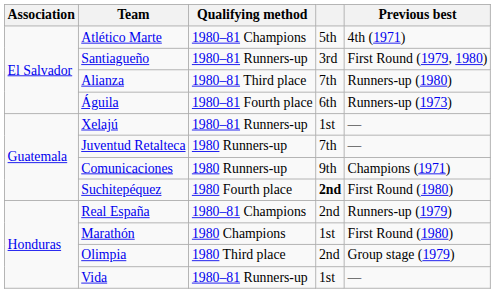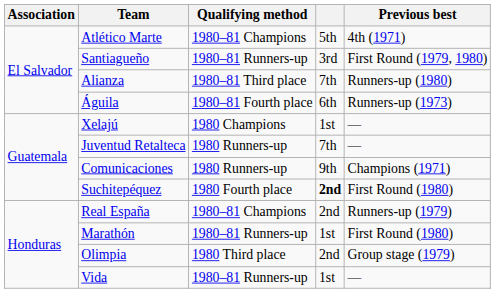 <table class="wikitable">
 <tr>
 <th>Association</th>
 <th>Team</th>
 <th>Qualifying method</th>
 <th></th>
 <th>Previous best</th>
 </tr>
 <tr>
 <td rowspan=4> <a href='#'>El Salvador</a></td>
 <td><a href='#'>Atlético Marte</a></td>
 <td><a href='#'>1980–81</a> Champions</td>
 <td>5th</td>
 <td>4th (<a href='#'>1971</a>)</td>
 </tr>
 <tr>
 <td><a href='#'>Santiagueño</a></td>
 <td><a href='#'>1980–81</a> Runners-up</td>
 <td>3rd</td>
 <td>First Round (<a href='#'>1979</a>, <a href='#'>1980</a>)</td>
 </tr>
 <tr>
 <td><a href='#'>Alianza</a></td>
 <td><a href='#'>1980–81</a> Third place</td>
 <td>7th</td>
 <td>Runners-up (<a href='#'>1980</a>)</td>
 </tr>
 <tr>
 <td><a href='#'>Águila</a></td>
 <td><a href='#'>1980–81</a> Fourth place</td>
 <td>6th</td>
 <td>Runners-up (<a href='#'>1973</a>)</td>
 </tr>
 <tr>
 <td rowspan=4> <a href='#'>Guatemala</a></td>
 <td><a href='#'>Xelajú</a></td>
-<td><a href='#'>1980–81</a> Runners-up</td>
+<td><a href='#'>1980</a> Champions</td>
 <td>1st</td>
 <td>—</td>
 </tr>
 <tr>
 <td><a href='#'>Juventud Retalteca</a></td>
 <td><a href='#'>1980</a> Runners-up</td>
 <td>7th</td>
 <td>—</td>
 </tr>
 <tr>
 <td><a href='#'>Comunicaciones</a></td>
 <td><a href='#'>1980</a> Runners-up</td>
 <td>9th</td>
 <td>Champions (<a href='#'>1971</a>)</td>
 </tr>
 <tr>
 <td><a href='#'>Suchitepéquez</a></td>
 <td><a href='#'>1980</a> Fourth place</td>
 <td><strong>2nd</strong></td>
 <td>First Round (<a href='#'>1980</a>)</td>
 </tr>
 <tr>
 <td rowspan=4> <a href='#'>Honduras</a></td>
 <td><a href='#'>Real España</a></td>
 <td><a href='#'>1980–81</a> Champions</td>
 <td>2nd</td>
 <td>Runners-up (<a href='#'>1979</a>)</td>
 </tr>
 <tr>
 <td><a href='#'>Marathón</a></td>
-<td><a href='#'>1980</a> Champions</td>
+<td><a href='#'>1980–81</a> Runners-up</td>
 <td>1st</td>
 <td>First Round (<a href='#'>1980</a>)</td>
 </tr>
 <tr>
 <td><a href='#'>Olimpia</a></td>
 <td><a href='#'>1980</a> Third place</td>
 <td>2nd</td>
 <td>Group stage (<a href='#'>1979</a>)</td>
 </tr>
 <tr>
 <td><a href='#'>Vida</a></td>
 <td><a href='#'>1980–81</a> Runners-up</td>
 <td>1st</td>
 <td>—</td>
 </tr>
 </table>
